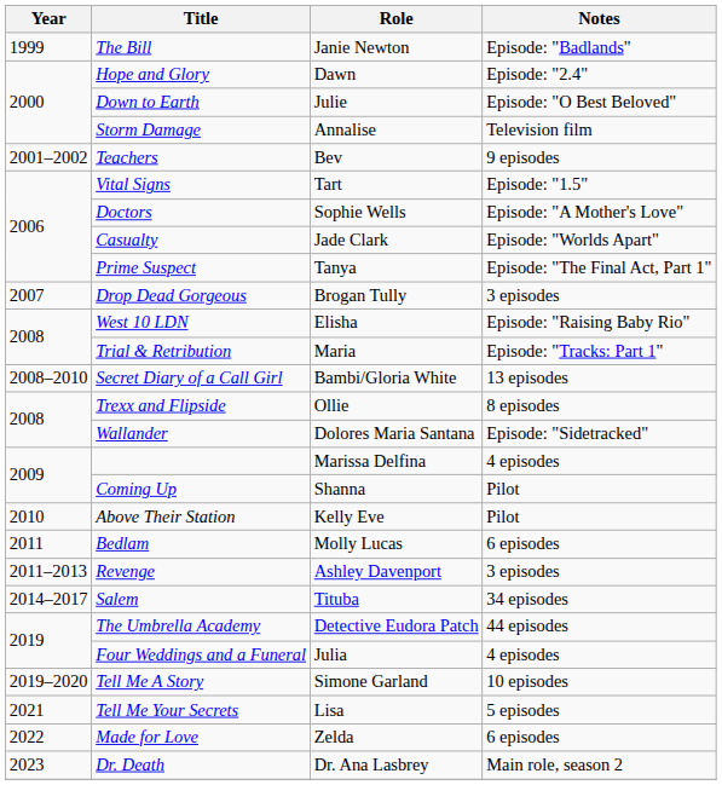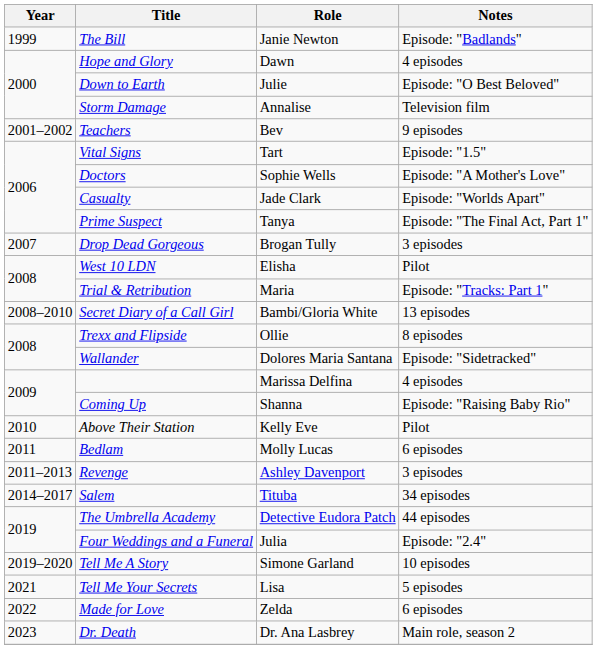 <table class="wikitable sortable">
 <tr>
 <th>Year</th>
 <th>Title</th>
 <th>Role</th>
 <th class="unsortable">Notes</th>
 </tr>
 <tr>
 <td>1999</td>
 <td><em><a href='#'>The Bill</a></em></td>
 <td>Janie Newton</td>
 <td>Episode: "<a href='#'>Badlands</a>"</td>
 </tr>
 <tr>
 <td rowspan="3">2000</td>
 <td><em><a href='#'>Hope and Glory</a></em></td>
 <td>Dawn</td>
-<td>Episode: "2.4"</td>
+<td>4 episodes</td>
 </tr>
 <tr>
 <td><em><a href='#'>Down to Earth</a></em></td>
 <td>Julie</td>
 <td>Episode: "O Best Beloved"</td>
 </tr>
 <tr>
 <td><em><a href='#'>Storm Damage</a></em></td>
 <td>Annalise</td>
 <td>Television film</td>
 </tr>
 <tr>
 <td>2001–2002</td>
 <td><em><a href='#'>Teachers</a></em></td>
 <td>Bev</td>
 <td>9 episodes</td>
 </tr>
 <tr>
 <td rowspan="4">2006</td>
 <td><em><a href='#'>Vital Signs</a></em></td>
 <td>Tart</td>
 <td>Episode: "1.5"</td>
 </tr>
 <tr>
 <td><em><a href='#'>Doctors</a></em></td>
 <td>Sophie Wells</td>
 <td>Episode: "A Mother's Love"</td>
 </tr>
 <tr>
 <td><em><a href='#'>Casualty</a></em></td>
 <td>Jade Clark</td>
 <td>Episode: "Worlds Apart"</td>
 </tr>
 <tr>
 <td><em><a href='#'>Prime Suspect</a></em></td>
 <td>Tanya</td>
 <td>Episode: "The Final Act, Part 1"</td>
 </tr>
 <tr>
 <td>2007</td>
 <td><em><a href='#'>Drop Dead Gorgeous</a></em></td>
 <td>Brogan Tully</td>
 <td>3 episodes</td>
 </tr>
 <tr>
 <td rowspan="2">2008</td>
 <td><em><a href='#'>West 10 LDN</a></em></td>
 <td>Elisha</td>
-<td>Episode: "Raising Baby Rio"</td>
+<td>Pilot</td>
 </tr>
 <tr>
 <td><em><a href='#'>Trial & Retribution</a></em></td>
 <td>Maria</td>
 <td>Episode: "<a href='#'>Tracks: Part 1</a>"</td>
 </tr>
 <tr>
 <td>2008–2010</td>
 <td><em><a href='#'>Secret Diary of a Call Girl</a></em></td>
 <td>Bambi/Gloria White</td>
 <td>13 episodes</td>
 </tr>
 <tr>
 <td rowspan="2">2008</td>
 <td><em><a href='#'>Trexx and Flipside</a></em></td>
 <td>Ollie</td>
 <td>8 episodes</td>
 </tr>
 <tr>
 <td><em><a href='#'>Wallander</a></em></td>
 <td>Dolores Maria Santana</td>
 <td>Episode: "Sidetracked"</td>
 </tr>
 <tr>
 <td rowspan="2">2009</td>
 <td><em></em></td>
 <td>Marissa Delfina</td>
 <td>4 episodes</td>
 </tr>
 <tr>
 <td><em><a href='#'>Coming Up</a></em></td>
 <td>Shanna</td>
-<td>Pilot</td>
+<td>Episode: "Raising Baby Rio"</td>
 </tr>
 <tr>
 <td>2010</td>
 <td><em>Above Their Station</em></td>
 <td>Kelly Eve</td>
 <td>Pilot</td>
 </tr>
 <tr>
 <td>2011</td>
 <td><em><a href='#'>Bedlam</a></em></td>
 <td>Molly Lucas</td>
 <td>6 episodes</td>
 </tr>
 <tr>
 <td>2011–2013</td>
 <td><em><a href='#'>Revenge</a></em></td>
 <td><a href='#'>Ashley Davenport</a></td>
 <td>3 episodes</td>
 </tr>
 <tr>
 <td>2014–2017</td>
 <td><em><a href='#'>Salem</a></em></td>
 <td><a href='#'>Tituba</a></td>
 <td>34 episodes</td>
 </tr>
 <tr>
 <td rowspan="2">2019</td>
 <td><em><a href='#'>The Umbrella Academy</a></em></td>
 <td><a href='#'>Detective Eudora Patch</a></td>
 <td>44 episodes</td>
 </tr>
 <tr>
 <td><em><a href='#'>Four Weddings and a Funeral</a></em></td>
 <td>Julia</td>
-<td>4 episodes</td>
+<td>Episode: "2.4"</td>
 </tr>
 <tr>
 <td>2019–2020</td>
 <td><em><a href='#'>Tell Me A Story</a></em></td>
 <td>Simone Garland</td>
 <td>10 episodes</td>
 </tr>
 <tr>
 <td>2021</td>
 <td><em><a href='#'>Tell Me Your Secrets</a></em></td>
 <td>Lisa</td>
 <td>5 episodes</td>
 </tr>
 <tr>
 <td>2022</td>
 <td><em><a href='#'>Made for Love</a></em></td>
 <td>Zelda</td>
 <td>6 episodes</td>
 </tr>
 <tr>
 <td>2023</td>
 <td><em><a href='#'>Dr. Death</a></em></td>
 <td>Dr. Ana Lasbrey</td>
 <td>Main role, season 2</td>
 </tr>
 <tr>
 </tr>
 </table>
